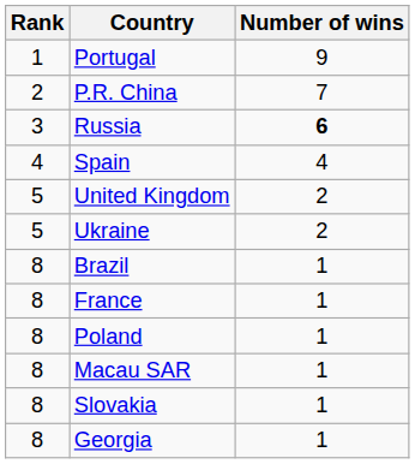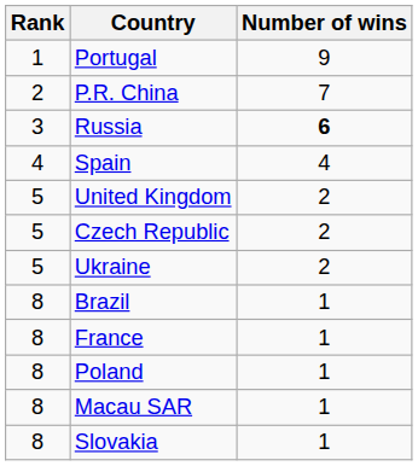 <table class="wikitable" style="text-align:center;margin-left:0">
 <tr>
 <th>Rank</th>
 <th>Country</th>
 <th>Number of wins</th>
 </tr>
 <tr>
 <td>1</td>
 <td style="text-align:left;"> <a href='#'>Portugal</a></td>
 <td>9</td>
 </tr>
 <tr>
 <td>2</td>
 <td style="text-align:left;"> <a href='#'>P.R. China</a></td>
 <td>7</td>
 </tr>
 <tr>
 <td>3</td>
 <td style="text-align:left;"> <a href='#'>Russia</a></td>
 <td><strong>6</strong></td>
 </tr>
 <tr>
 <td>4</td>
 <td style="text-align:left;"> <a href='#'>Spain</a></td>
 <td>4</td>
 </tr>
 <tr>
 <td>5</td>
 <td style="text-align:left;"> <a href='#'>United Kingdom</a></td>
 <td>2</td>
 </tr>
 <tr>
 <td>5</td>
+<td style="text-align:left;"> <a href='#'>Czech Republic</a></td>
+<td>2</td>
+</tr>
+<tr>
+<td>5</td>
 <td style="text-align:left;"> <a href='#'>Ukraine</a></td>
 <td>2</td>
 </tr>
 <tr>
 <td>8</td>
 <td style="text-align:left;"> <a href='#'>Brazil</a></td>
 <td>1</td>
 </tr>
 <tr>
 <td>8</td>
 <td style="text-align:left;"> <a href='#'>France</a></td>
 <td>1</td>
 </tr>
 <tr>
 <td>8</td>
 <td style="text-align:left;"> <a href='#'>Poland</a></td>
 <td>1</td>
 </tr>
 <tr>
 <td>8</td>
 <td style="text-align:left;"> <a href='#'>Macau SAR</a></td>
 <td>1</td>
 </tr>
 <tr>
 <td>8</td>
 <td style="text-align:left;"> <a href='#'>Slovakia</a></td>
 <td>1</td>
 </tr>
-<tr>
-<td>8</td>
-<td style="text-align:left;"> <a href='#'>Georgia</a></td>
-<td>1</td>
-</tr>
 </table>
